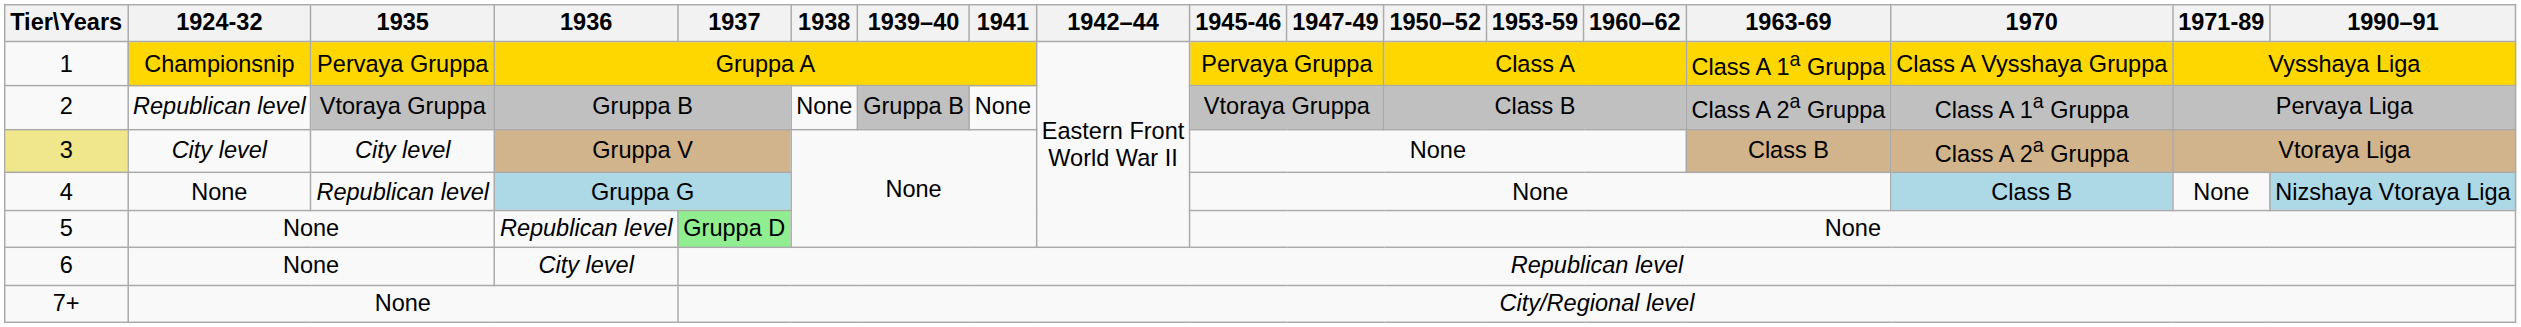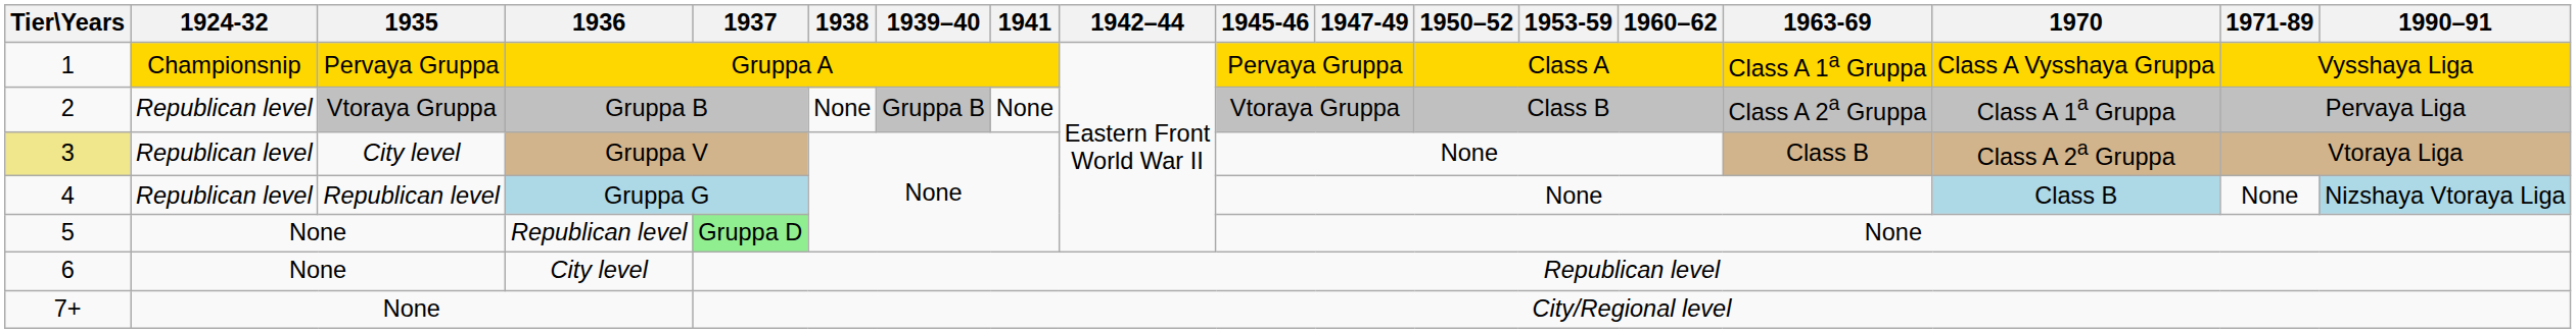 <table class="wikitable" style="text-align: center;">
 <tr>
 <th>Tier\Years</th>
 <th>1924-32</th>
 <th>1935</th>
 <th>1936</th>
 <th>1937</th>
 <th>1938</th>
 <th>1939–40</th>
 <th>1941</th>
 <th>1942–44</th>
 <th>1945-46</th>
 <th>1947-49</th>
 <th>1950–52</th>
 <th>1953-59</th>
 <th>1960–62</th>
 <th>1963-69</th>
 <th>1970</th>
 <th>1971-89</th>
 <th>1990–91</th>
 </tr>
 <tr>
 <td>1</td>
 <td bgcolor=gold>Championsnip</td>
 <td bgcolor=gold>Pervaya Gruppa</td>
 <td colspan=5 bgcolor=gold>Gruppa A</td>
 <td rowspan=5 bgcolor=>Eastern Front<br>World War II</td>
 <td colspan=2 bgcolor=gold>Pervaya Gruppa</td>
 <td colspan=3 bgcolor=gold>Class A</td>
 <td colspan=1 bgcolor=gold>Class A 1<sup>a</sup> Gruppa</td>
 <td colspan=1 bgcolor=gold>Class A Vysshaya Gruppa</td>
 <td colspan=2 bgcolor=gold>Vysshaya Liga</td>
 </tr>
 <tr>
 <td>2</td>
 <td><em>Republican level</em></td>
 <td bgcolor=silver>Vtoraya Gruppa</td>
 <td colspan=2 bgcolor=silver>Gruppa B</td>
 <td>None</td>
 <td colspan=1 bgcolor=silver>Gruppa B</td>
 <td>None</td>
 <td colspan=2 bgcolor=silver>Vtoraya Gruppa</td>
 <td colspan=3 bgcolor=silver>Class B</td>
 <td colspan=1 bgcolor=silver>Class A 2<sup>a</sup> Gruppa</td>
 <td colspan=1 bgcolor=silver>Class A 1<sup>a</sup> Gruppa</td>
 <td colspan=2 bgcolor=silver>Pervaya Liga</td>
 </tr>
 <tr>
 <td style="background: khaki;">3</td>
-<td><em>City level</em></td>
+<td><em>Republican level</em></td>
 <td><em>City level</em></td>
 <td colspan=2 bgcolor=tan>Gruppa V</td>
 <td rowspan=3 colspan=3>None</td>
 <td colspan=5>None</td>
 <td bgcolor=tan>Class B</td>
 <td bgcolor=tan>Class A 2<sup>a</sup> Gruppa</td>
 <td colspan=2 bgcolor=tan>Vtoraya Liga</td>
 </tr>
 <tr>
 <td>4</td>
-<td>None</td>
+<td><em>Republican level</em></td>
 <td><em>Republican level</em></td>
 <td colspan=2 bgcolor=lightblue>Gruppa G</td>
 <td colspan=6>None</td>
 <td bgcolor=lightblue>Class B</td>
 <td>None</td>
 <td bgcolor=lightblue>Nizshaya Vtoraya Liga</td>
 </tr>
 <tr>
 <td>5</td>
 <td colspan=2>None</td>
 <td><em>Republican level</em></td>
 <td bgcolor=lightgreen>Gruppa D</td>
 <td colspan=9>None</td>
 </tr>
 <tr>
 <td>6</td>
 <td colspan=2>None</td>
 <td><em>City level</em></td>
 <td colspan=14><em>Republican level</em></td>
 </tr>
 <tr>
 <td>7+</td>
 <td colspan=3>None</td>
 <td colspan=14><em>City/Regional level</em></td>
 </tr>
 </table>
